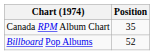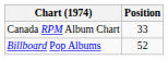 <table class="wikitable">
 <tr>
 <th align="left">Chart (1974)</th>
 <th align="left">Position</th>
 </tr>
 <tr>
 <td>Canada <em><a href='#'>RPM</a></em> Album Chart</td>
-<td align="center">35</td>
+<td align="center">33</td>
 </tr>
 <tr>
 <td><em><a href='#'>Billboard</a></em> <a href='#'>Pop Albums</a></td>
 <td align="center">52</td>
 </tr>
 </table>
